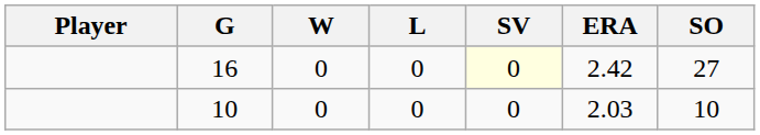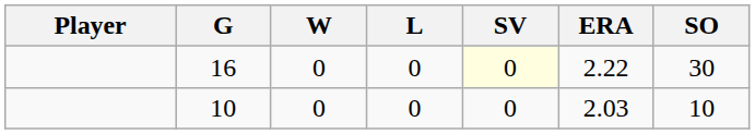 <table class="wikitable sortable">
 <tr>
 <th bgcolor="#DDDDFF" width="16%">Player</th>
 <th bgcolor="#DDDDFF" width="9%">G</th>
 <th bgcolor="#DDDDFF" width="9%">W</th>
 <th bgcolor="#DDDDFF" width="9%">L</th>
 <th bgcolor="#DDDDFF" width="9%">SV</th>
 <th bgcolor="#DDDDFF" width="9%">ERA</th>
 <th bgcolor="#DDDDFF" width="9%">SO</th>
 </tr>
 <tr align="center">
 <td></td>
 <td>16</td>
 <td>0</td>
 <td>0</td>
 <td style="background: lightyellow;">0</td>
-<td>2.42</td>
-<td>27</td>
+<td>2.22</td>
+<td>30</td>
 </tr>
 <tr align="center">
 <td></td>
 <td>10</td>
 <td>0</td>
 <td>0</td>
 <td>0</td>
 <td>2.03</td>
 <td>10</td>
 </tr>
 </table>
